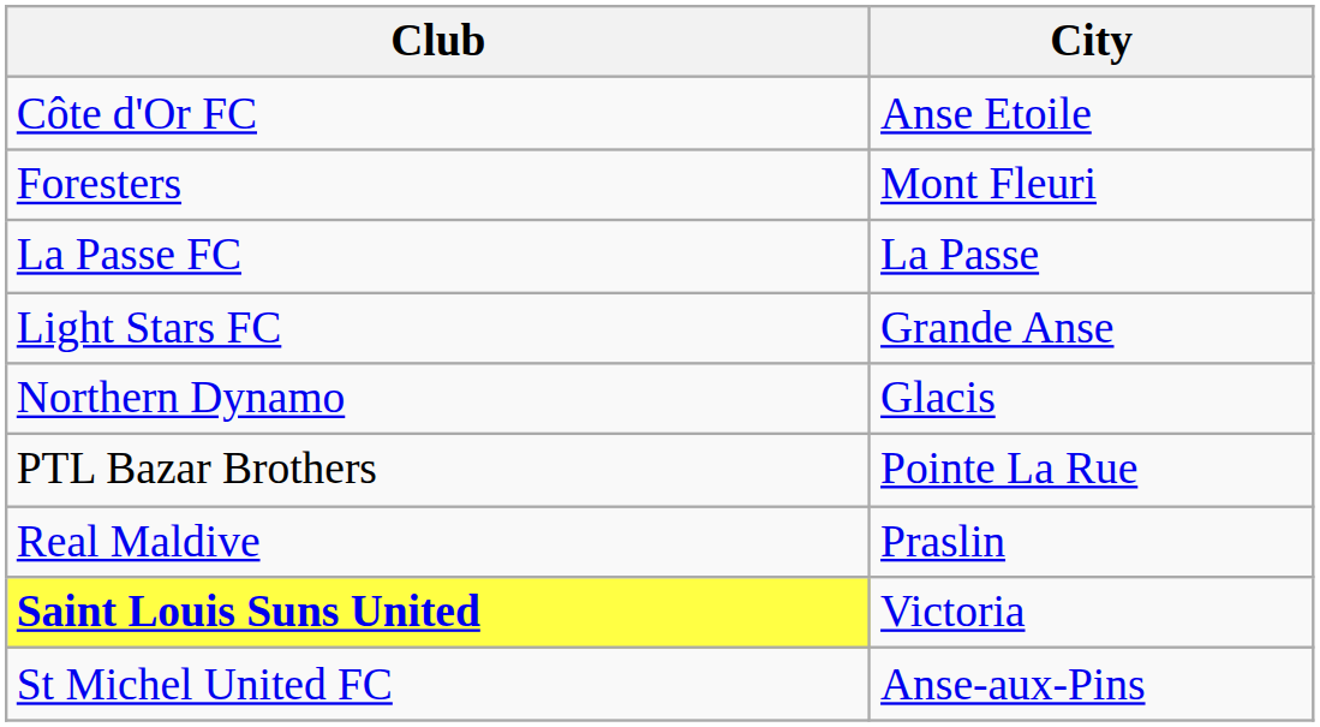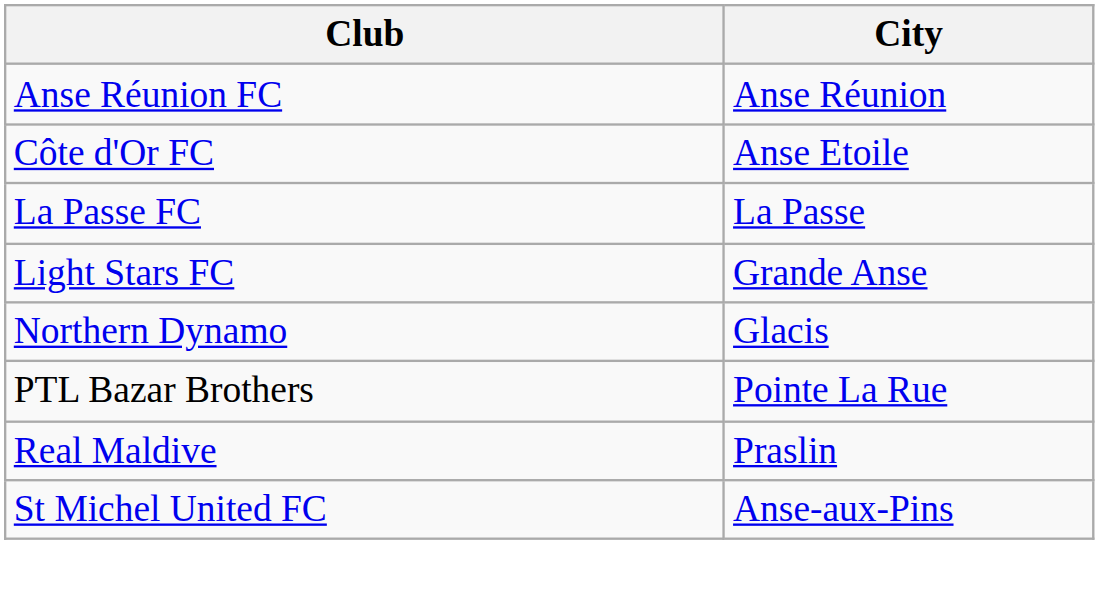 <table class="wikitable sortable">
 <tr>
 <th width="300px">Club</th>
 <th width="150px">City</th>
 </tr>
 <tr>
+<td><a href='#'>Anse Réunion FC</a></td>
+<td><a href='#'>Anse Réunion</a></td>
+</tr>
+<tr>
 <td><a href='#'>Côte d'Or FC</a></td>
 <td><a href='#'>Anse Etoile</a></td>
-</tr>
-<tr>
-<td><a href='#'>Foresters</a></td>
-<td><a href='#'>Mont Fleuri</a></td>
 </tr>
 <tr>
 <td><a href='#'>La Passe FC</a></td>
 <td><a href='#'>La Passe</a></td>
 </tr>
 <tr>
 <td><a href='#'>Light Stars FC</a></td>
 <td><a href='#'>Grande Anse</a></td>
 </tr>
 <tr>
 <td><a href='#'>Northern Dynamo</a></td>
 <td><a href='#'>Glacis</a></td>
 </tr>
 <tr>
 <td>PTL Bazar Brothers</td>
 <td><a href='#'>Pointe La Rue</a></td>
 </tr>
 <tr>
 <td><a href='#'>Real Maldive</a></td>
 <td><a href='#'>Praslin</a></td>
 </tr>
 <tr>
-<td bgcolor=#ffff44><strong><a href='#'>Saint Louis Suns United</a></strong></td>
-<td><a href='#'>Victoria</a></td>
-</tr>
-<tr>
 <td><a href='#'>St Michel United FC</a></td>
 <td><a href='#'>Anse-aux-Pins</a></td>
 </tr>
 </table>
